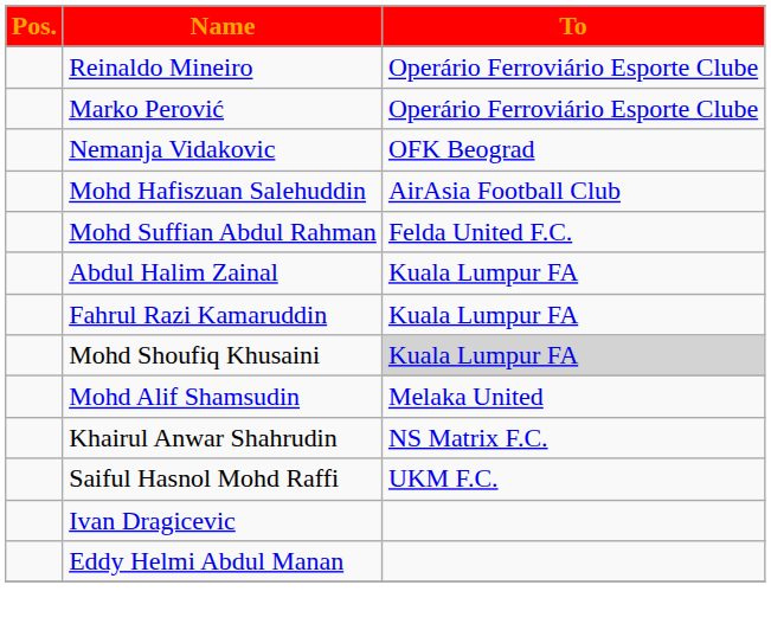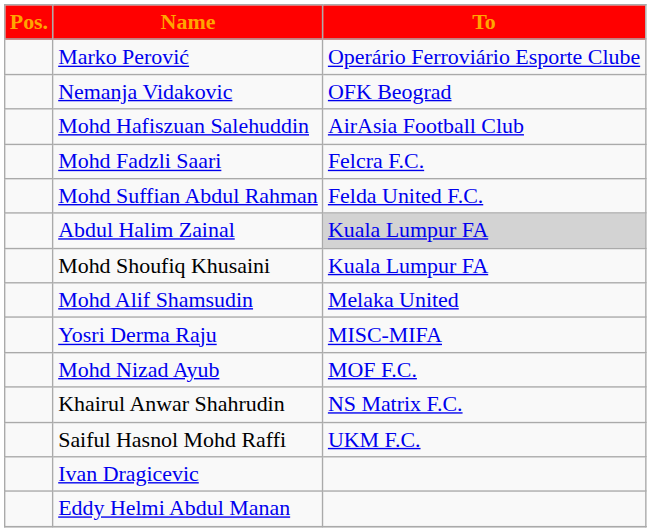 <table class="wikitable sortable">
 <tr>
 <th style="background:red; color:orange;">Pos.</th>
 <th style="background:red; color:orange;">Name</th>
 <th style="background:red; color:orange;">To</th>
-</tr>
-<tr>
-<td></td>
-<td> <a href='#'>Reinaldo Mineiro</a></td>
-<td> <a href='#'>Operário Ferroviário Esporte Clube</a></td>
 </tr>
 <tr>
 <td></td>
 <td> <a href='#'>Marko Perović</a></td>
 <td> <a href='#'>Operário Ferroviário Esporte Clube</a></td>
 </tr>
 <tr>
 <td></td>
 <td> <a href='#'>Nemanja Vidakovic</a></td>
 <td> <a href='#'>OFK Beograd</a></td>
 </tr>
 <tr>
 <td></td>
 <td> <a href='#'>Mohd Hafiszuan Salehuddin</a></td>
 <td> <a href='#'>AirAsia Football Club</a></td>
 </tr>
 <tr>
 <td></td>
+<td> <a href='#'>Mohd Fadzli Saari</a></td>
+<td> <a href='#'>Felcra F.C.</a></td>
+</tr>
+<tr>
+<td></td>
 <td> <a href='#'>Mohd Suffian Abdul Rahman</a></td>
 <td> <a href='#'>Felda United F.C.</a></td>
 </tr>
 <tr>
 <td></td>
 <td> <a href='#'>Abdul Halim Zainal</a></td>
-<td> <a href='#'>Kuala Lumpur FA</a></td>
-</tr>
-<tr>
-<td></td>
-<td> <a href='#'>Fahrul Razi Kamaruddin</a></td>
-<td> <a href='#'>Kuala Lumpur FA</a></td>
+<td style="background: lightgrey;"> <a href='#'>Kuala Lumpur FA</a></td>
 </tr>
 <tr>
 <td></td>
 <td> Mohd Shoufiq Khusaini</td>
-<td style="background: lightgrey;"> <a href='#'>Kuala Lumpur FA</a></td>
+<td> <a href='#'>Kuala Lumpur FA</a></td>
 </tr>
 <tr>
 <td></td>
 <td> <a href='#'>Mohd Alif Shamsudin</a></td>
 <td> <a href='#'>Melaka United</a></td>
+</tr>
+<tr>
+<td></td>
+<td> <a href='#'>Yosri Derma Raju</a></td>
+<td> <a href='#'>MISC-MIFA</a></td>
+</tr>
+<tr>
+<td></td>
+<td> <a href='#'>Mohd Nizad Ayub</a></td>
+<td> <a href='#'>MOF F.C.</a></td>
 </tr>
 <tr>
 <td></td>
 <td> Khairul Anwar Shahrudin</td>
 <td> <a href='#'>NS Matrix F.C.</a></td>
 </tr>
 <tr>
 <td></td>
 <td> Saiful Hasnol Mohd Raffi</td>
 <td> <a href='#'>UKM F.C.</a></td>
 </tr>
 <tr>
 <td></td>
 <td> <a href='#'>Ivan Dragicevic</a></td>
 <td></td>
 </tr>
 <tr>
 <td></td>
 <td> <a href='#'>Eddy Helmi Abdul Manan</a></td>
 <td></td>
 </tr>
 <tr>
 </tr>
 </table>
